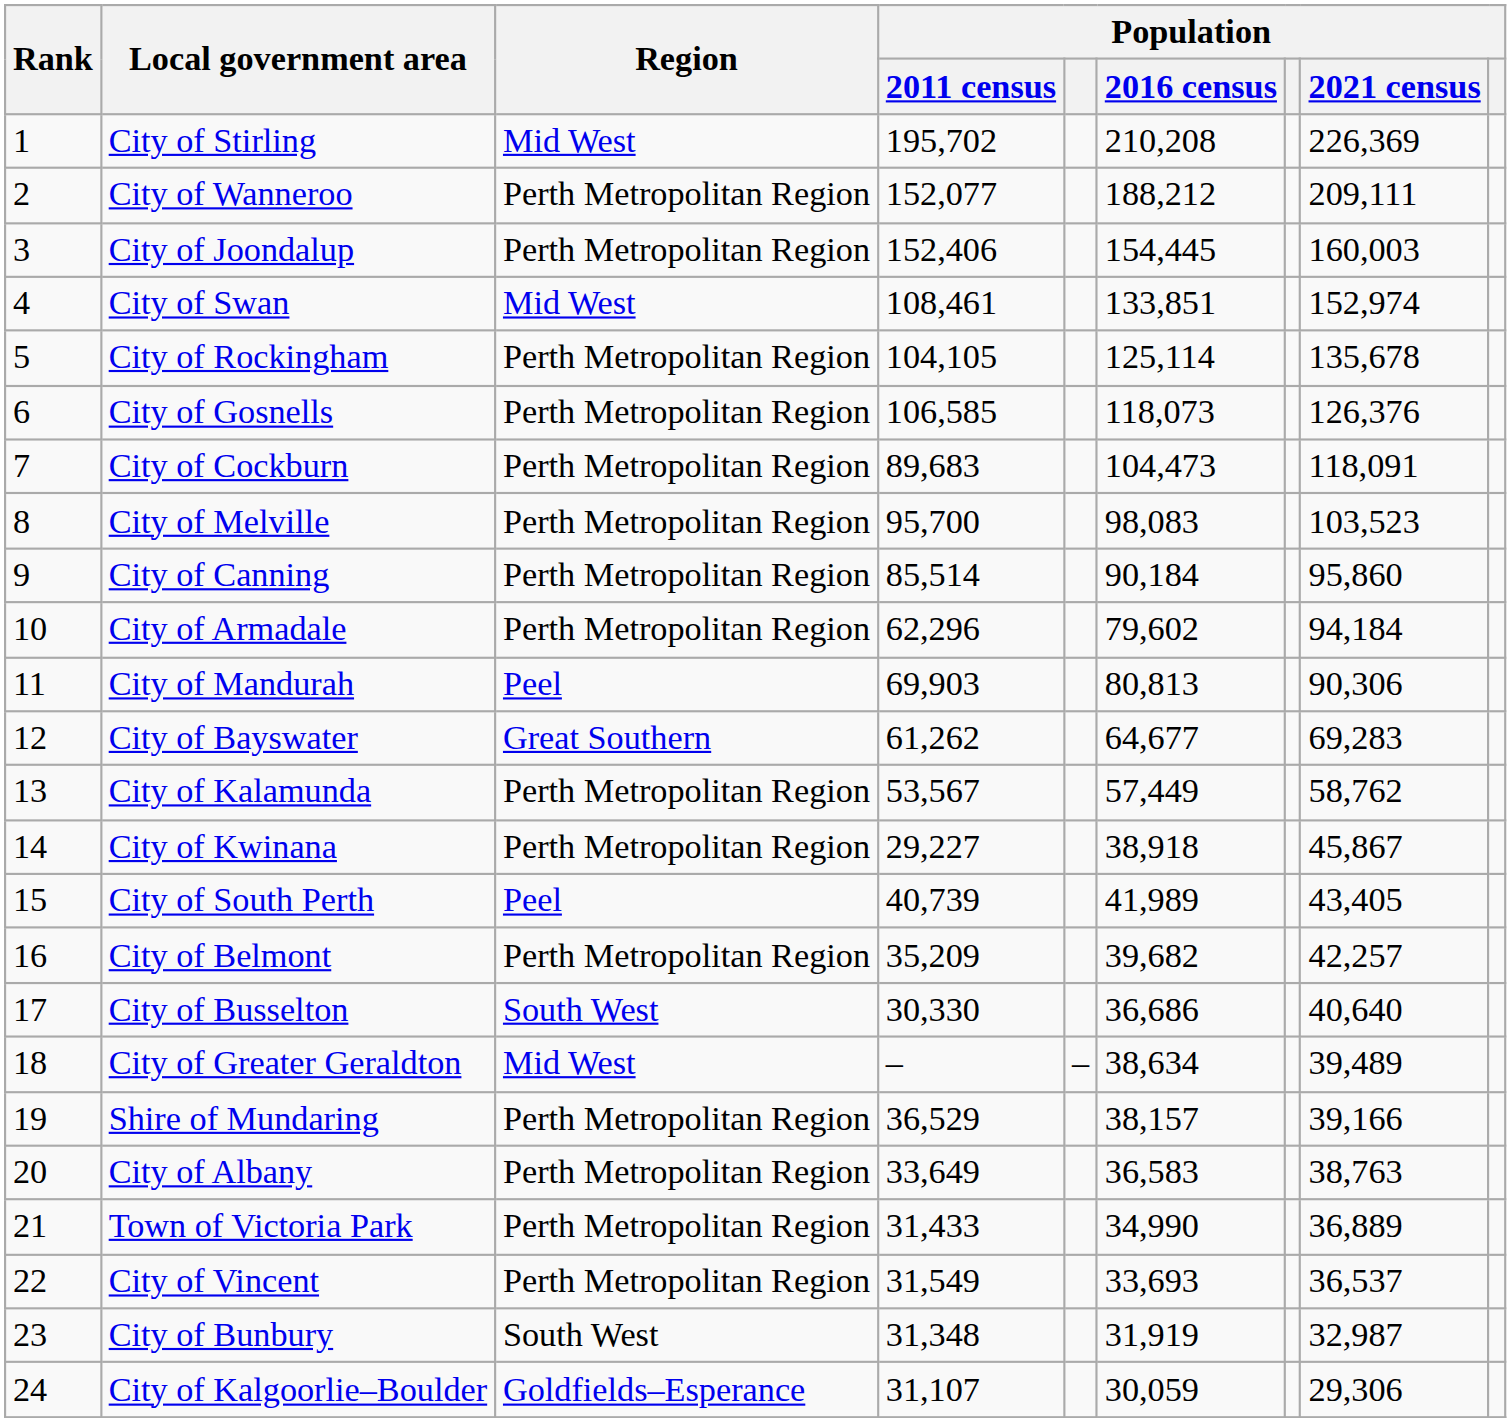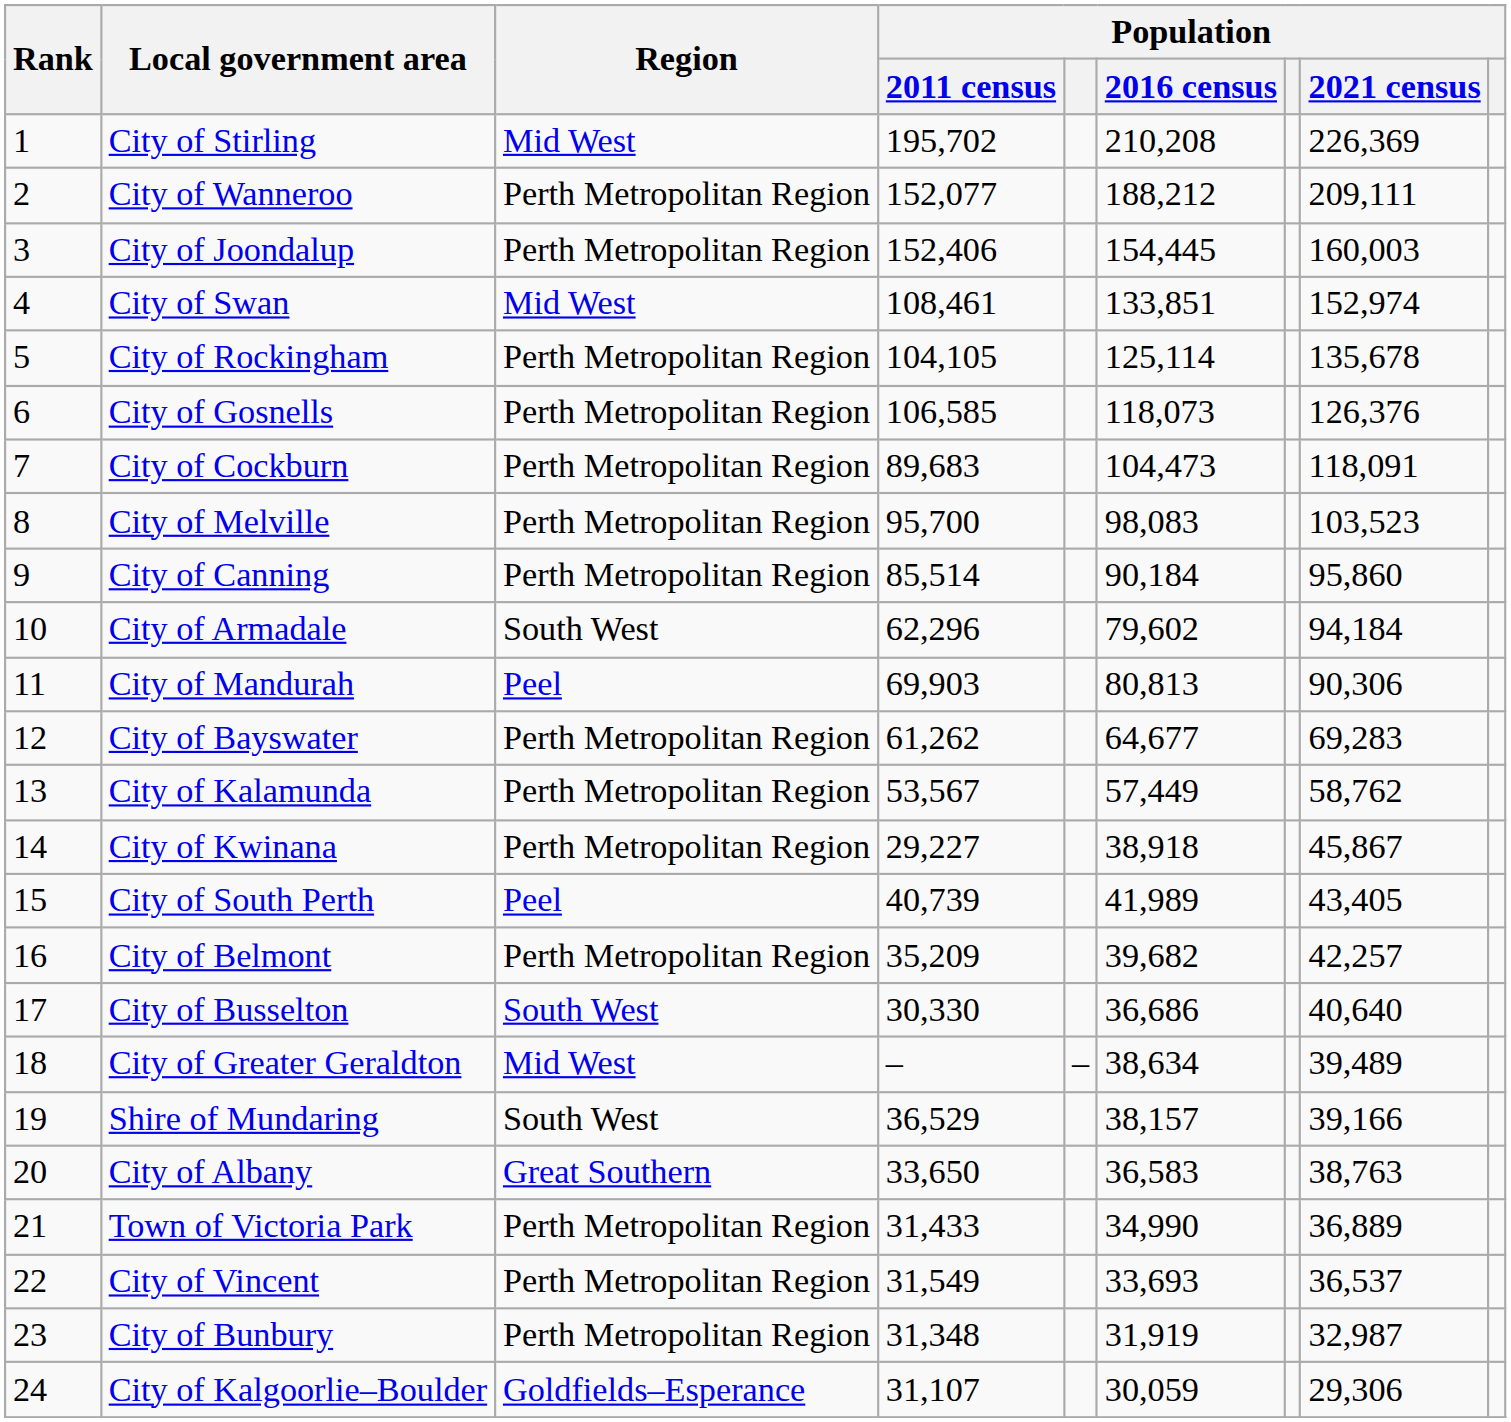 <table class="wikitable sortable">
 <tr>
 <th rowspan="2">Rank</th>
 <th rowspan="2">Local government area</th>
 <th rowspan="2">Region</th>
 <th colspan="6">Population</th>
 </tr>
 <tr>
 <th><a href='#'>2011 census</a></th>
 <th></th>
 <th><a href='#'>2016 census</a></th>
 <th></th>
 <th><a href='#'>2021 census</a></th>
 <th></th>
 </tr>
 <tr>
 <td>1</td>
 <td><a href='#'>City of Stirling</a></td>
 <td><a href='#'>Mid West</a></td>
 <td>195,702</td>
 <td></td>
 <td>210,208</td>
 <td></td>
 <td>226,369</td>
 <td></td>
 </tr>
 <tr>
 <td>2</td>
 <td><a href='#'>City of Wanneroo</a></td>
 <td>Perth Metropolitan Region</td>
 <td>152,077</td>
 <td></td>
 <td>188,212</td>
 <td></td>
 <td>209,111</td>
 <td></td>
 </tr>
 <tr>
 <td>3</td>
 <td><a href='#'>City of Joondalup</a></td>
 <td>Perth Metropolitan Region</td>
 <td>152,406</td>
 <td></td>
 <td>154,445</td>
 <td></td>
 <td>160,003</td>
 <td></td>
 </tr>
 <tr>
 <td>4</td>
 <td><a href='#'>City of Swan</a></td>
 <td><a href='#'>Mid West</a></td>
 <td>108,461</td>
 <td></td>
 <td>133,851</td>
 <td></td>
 <td>152,974</td>
 <td></td>
 </tr>
 <tr>
 <td>5</td>
 <td><a href='#'>City of Rockingham</a></td>
 <td>Perth Metropolitan Region</td>
 <td>104,105</td>
 <td></td>
 <td>125,114</td>
 <td></td>
 <td>135,678</td>
 <td></td>
 </tr>
 <tr>
 <td>6</td>
 <td><a href='#'>City of Gosnells</a></td>
 <td>Perth Metropolitan Region</td>
 <td>106,585</td>
 <td></td>
 <td>118,073</td>
 <td></td>
 <td>126,376</td>
 <td></td>
 </tr>
 <tr>
 <td>7</td>
 <td><a href='#'>City of Cockburn</a></td>
 <td>Perth Metropolitan Region</td>
 <td>89,683</td>
 <td></td>
 <td>104,473</td>
 <td></td>
 <td>118,091</td>
 <td></td>
 </tr>
 <tr>
 <td>8</td>
 <td><a href='#'>City of Melville</a></td>
 <td>Perth Metropolitan Region</td>
 <td>95,700</td>
 <td></td>
 <td>98,083</td>
 <td></td>
 <td>103,523</td>
 <td></td>
 </tr>
 <tr>
 <td>9</td>
 <td><a href='#'>City of Canning</a></td>
 <td>Perth Metropolitan Region</td>
 <td>85,514</td>
 <td></td>
 <td>90,184</td>
 <td></td>
 <td>95,860</td>
 <td></td>
 </tr>
 <tr>
 <td>10</td>
 <td><a href='#'>City of Armadale</a></td>
-<td>Perth Metropolitan Region</td>
+<td>South West</td>
 <td>62,296</td>
 <td></td>
 <td>79,602</td>
 <td></td>
 <td>94,184</td>
 <td></td>
 </tr>
 <tr>
 <td>11</td>
 <td><a href='#'>City of Mandurah</a></td>
 <td><a href='#'>Peel</a></td>
 <td>69,903</td>
 <td></td>
 <td>80,813</td>
 <td></td>
 <td>90,306</td>
 <td></td>
 </tr>
 <tr>
 <td>12</td>
 <td><a href='#'>City of Bayswater</a></td>
-<td><a href='#'>Great Southern</a></td>
+<td>Perth Metropolitan Region</td>
 <td>61,262</td>
 <td></td>
 <td>64,677</td>
 <td></td>
 <td>69,283</td>
 <td></td>
 </tr>
 <tr>
 <td>13</td>
 <td><a href='#'>City of Kalamunda</a></td>
 <td>Perth Metropolitan Region</td>
 <td>53,567</td>
 <td></td>
 <td>57,449</td>
 <td></td>
 <td>58,762</td>
 <td></td>
 </tr>
 <tr>
 <td>14</td>
 <td><a href='#'>City of Kwinana</a></td>
 <td>Perth Metropolitan Region</td>
 <td>29,227</td>
 <td></td>
 <td>38,918</td>
 <td></td>
 <td>45,867</td>
 <td></td>
 </tr>
 <tr>
 <td>15</td>
 <td><a href='#'>City of South Perth</a></td>
 <td><a href='#'>Peel</a></td>
 <td>40,739</td>
 <td></td>
 <td>41,989</td>
 <td></td>
 <td>43,405</td>
 <td></td>
 </tr>
 <tr>
 <td>16</td>
 <td><a href='#'>City of Belmont</a></td>
 <td>Perth Metropolitan Region</td>
 <td>35,209</td>
 <td></td>
 <td>39,682</td>
 <td></td>
 <td>42,257</td>
 <td></td>
 </tr>
 <tr>
 <td>17</td>
 <td><a href='#'>City of Busselton</a></td>
 <td><a href='#'>South West</a></td>
 <td>30,330</td>
 <td></td>
 <td>36,686</td>
 <td></td>
 <td>40,640</td>
 <td></td>
 </tr>
 <tr>
 <td>18</td>
 <td><a href='#'>City of Greater Geraldton</a></td>
 <td><a href='#'>Mid West</a></td>
 <td>–</td>
 <td>–</td>
 <td>38,634</td>
 <td></td>
 <td>39,489</td>
 <td></td>
 </tr>
 <tr>
 <td>19</td>
 <td><a href='#'>Shire of Mundaring</a></td>
-<td>Perth Metropolitan Region</td>
+<td>South West</td>
 <td>36,529</td>
 <td></td>
 <td>38,157</td>
 <td></td>
 <td>39,166</td>
 <td></td>
 </tr>
 <tr>
 <td>20</td>
 <td><a href='#'>City of Albany</a></td>
-<td>Perth Metropolitan Region</td>
-<td>33,649</td>
+<td><a href='#'>Great Southern</a></td>
+<td>33,650</td>
 <td></td>
 <td>36,583</td>
 <td></td>
 <td>38,763</td>
 <td></td>
 </tr>
 <tr>
 <td>21</td>
 <td><a href='#'>Town of Victoria Park</a></td>
 <td>Perth Metropolitan Region</td>
 <td>31,433</td>
 <td></td>
 <td>34,990</td>
 <td></td>
 <td>36,889</td>
 <td></td>
 </tr>
 <tr>
 <td>22</td>
 <td><a href='#'>City of Vincent</a></td>
 <td>Perth Metropolitan Region</td>
 <td>31,549</td>
 <td></td>
 <td>33,693</td>
 <td></td>
 <td>36,537</td>
 <td></td>
 </tr>
 <tr>
 <td>23</td>
 <td><a href='#'>City of Bunbury</a></td>
-<td>South West</td>
+<td>Perth Metropolitan Region</td>
 <td>31,348</td>
 <td></td>
 <td>31,919</td>
 <td></td>
 <td>32,987</td>
 <td></td>
 </tr>
 <tr>
 <td>24</td>
 <td><a href='#'>City of Kalgoorlie–Boulder</a></td>
 <td><a href='#'>Goldfields–Esperance</a></td>
 <td>31,107</td>
 <td></td>
 <td>30,059</td>
 <td></td>
 <td>29,306</td>
 <td></td>
 </tr>
 <tr>
 </tr>
 </table>
